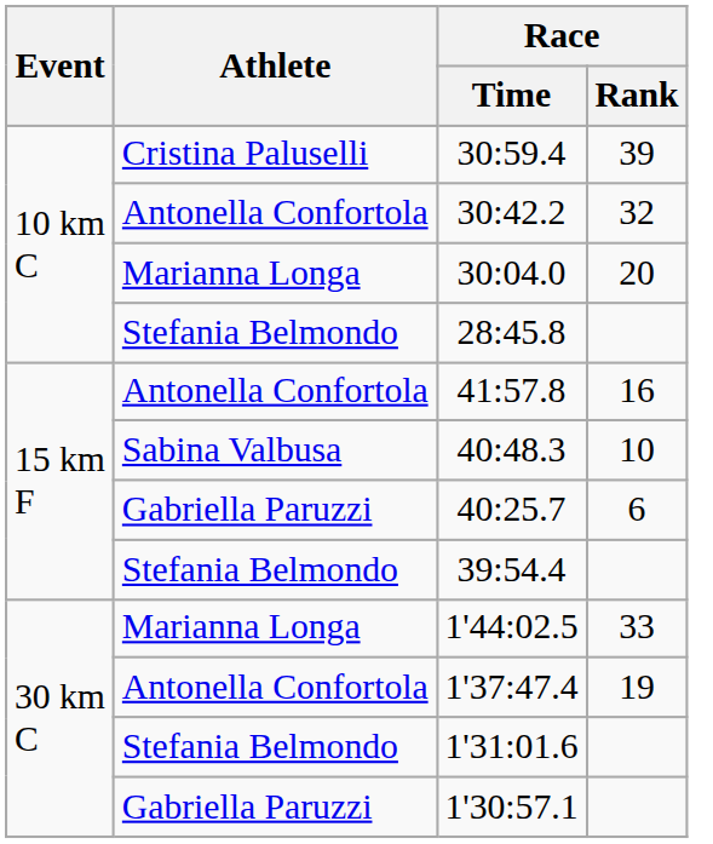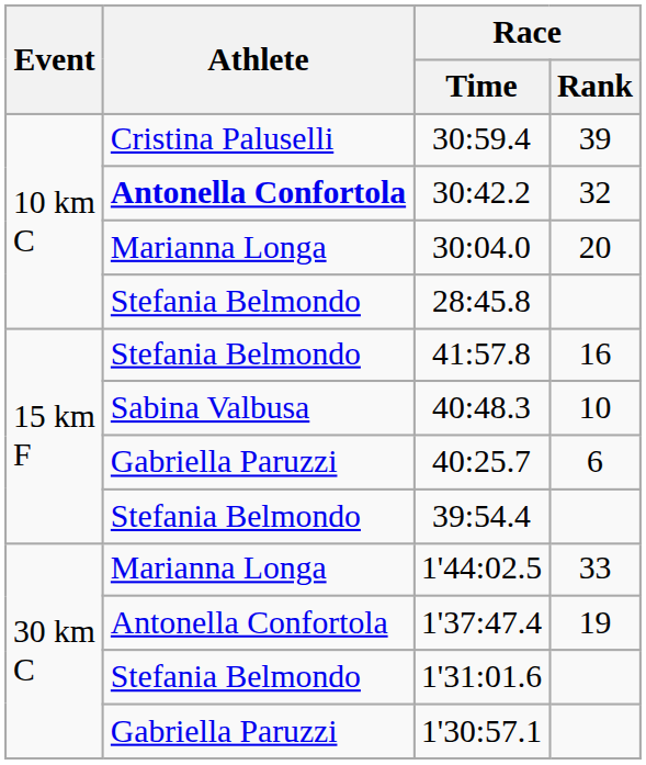 <table class="wikitable" border="1" style="font-size:90%">
 <tr>
 <th rowspan=2>Event</th>
 <th rowspan=2>Athlete</th>
 <th colspan=2>Race</th>
 </tr>
 <tr>
 <th>Time</th>
 <th>Rank</th>
 </tr>
 <tr>
 <td rowspan=4>10 km <br> C</td>
 <td><a href='#'>Cristina Paluselli</a></td>
 <td align=center>30:59.4</td>
 <td align=center>39</td>
 </tr>
 <tr>
-<td><a href='#'>Antonella Confortola</a></td>
+<td><strong><a href='#'>Antonella Confortola</a></strong></td>
 <td align=center>30:42.2</td>
 <td align=center>32</td>
 </tr>
 <tr>
 <td><a href='#'>Marianna Longa</a></td>
 <td align=center>30:04.0</td>
 <td align=center>20</td>
 </tr>
 <tr>
 <td><a href='#'>Stefania Belmondo</a></td>
 <td align=center>28:45.8</td>
 <td align=center></td>
 </tr>
 <tr>
 <td rowspan=4>15 km <br> F</td>
-<td><a href='#'>Antonella Confortola</a></td>
+<td><a href='#'>Stefania Belmondo</a></td>
 <td align=center>41:57.8</td>
 <td align=center>16</td>
 </tr>
 <tr>
 <td><a href='#'>Sabina Valbusa</a></td>
 <td align=center>40:48.3</td>
 <td align=center>10</td>
 </tr>
 <tr>
 <td><a href='#'>Gabriella Paruzzi</a></td>
 <td align=center>40:25.7</td>
 <td align=center>6</td>
 </tr>
 <tr>
 <td><a href='#'>Stefania Belmondo</a></td>
 <td align=center>39:54.4</td>
 <td align=center></td>
 </tr>
 <tr>
 <td rowspan=4>30 km <br> C</td>
 <td><a href='#'>Marianna Longa</a></td>
 <td align=center>1'44:02.5</td>
 <td align=center>33</td>
 </tr>
 <tr>
 <td><a href='#'>Antonella Confortola</a></td>
 <td align=center>1'37:47.4</td>
 <td align=center>19</td>
 </tr>
 <tr>
 <td><a href='#'>Stefania Belmondo</a></td>
 <td align=center>1'31:01.6</td>
 <td align=center></td>
 </tr>
 <tr>
 <td><a href='#'>Gabriella Paruzzi</a></td>
 <td align=center>1'30:57.1</td>
 <td align=center></td>
 </tr>
 </table>
